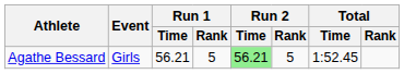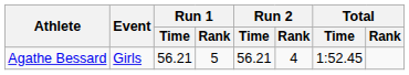 <table class="wikitable" style="font-size:90%">
 <tr>
 <th rowspan="2">Athlete</th>
 <th rowspan="2">Event</th>
 <th colspan="2">Run 1</th>
 <th colspan="2">Run 2</th>
 <th colspan="2">Total</th>
 </tr>
 <tr style="font-size:95%">
 <th>Time</th>
 <th>Rank</th>
 <th>Time</th>
 <th>Rank</th>
 <th>Time</th>
 <th>Rank</th>
 </tr>
 <tr align=center>
 <td align=left><a href='#'>Agathe Bessard</a></td>
 <td align=left><a href='#'>Girls</a></td>
 <td>56.21</td>
 <td>5</td>
-<td style="background: lightgreen;">56.21</td>
-<td>5</td>
+<td>56.21</td>
+<td>4</td>
 <td>1:52.45</td>
 <td></td>
 </tr>
 </table>
